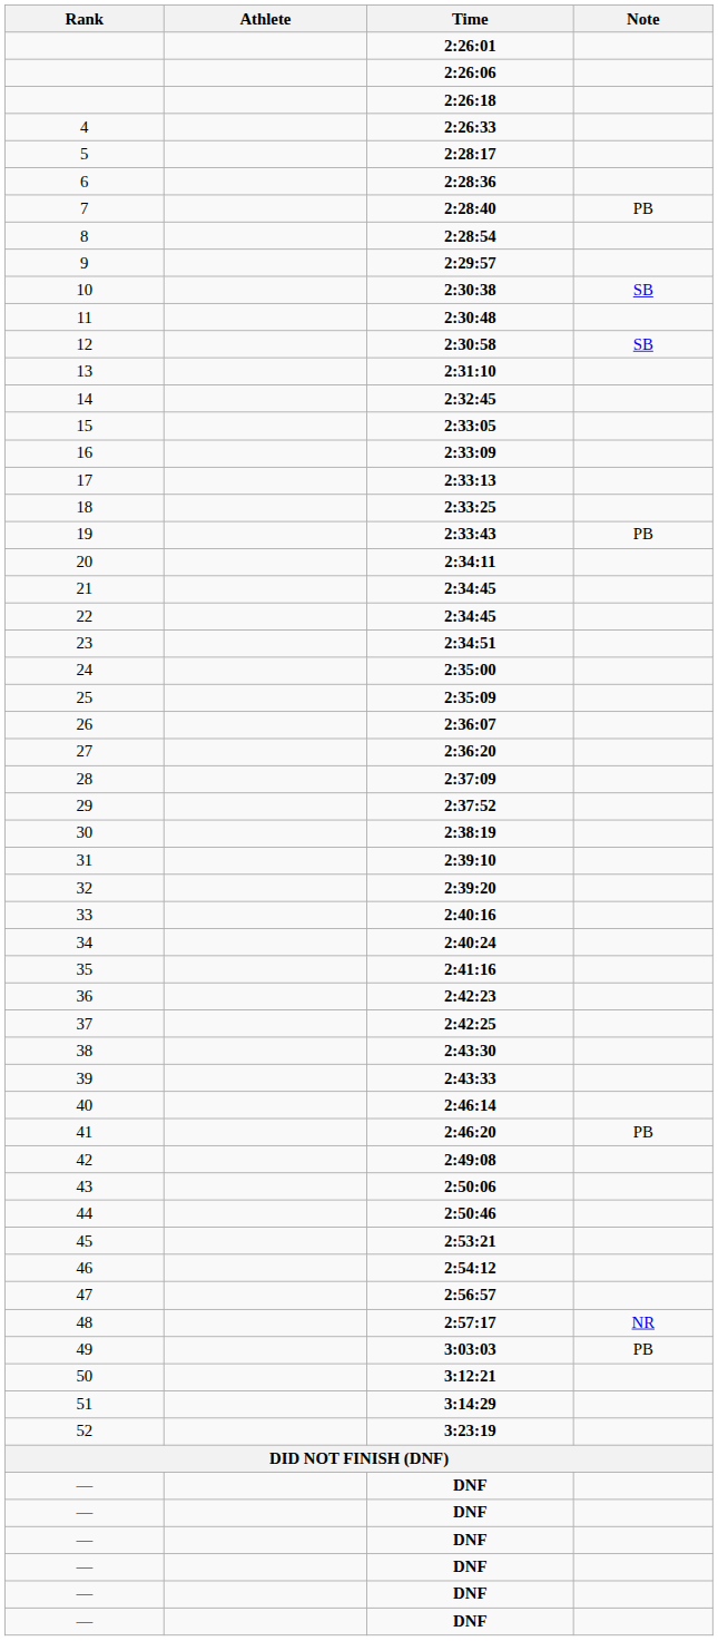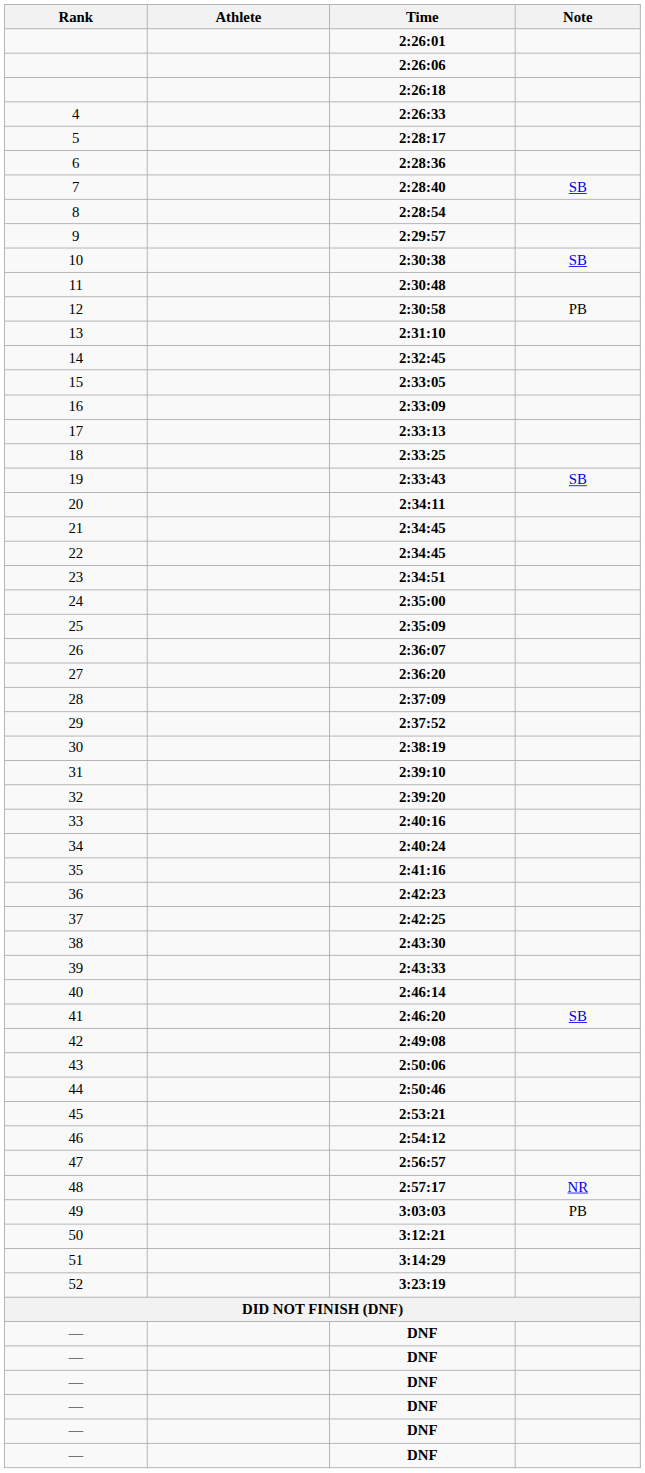 <table class="wikitable" style=" text-align:center; font-size:110%;" width="60%">
 <tr>
 <th>Rank</th>
 <th>Athlete</th>
 <th>Time</th>
 <th>Note</th>
 </tr>
 <tr>
 <td></td>
 <td align=left></td>
 <td><strong>2:26:01</strong></td>
 <td></td>
 </tr>
 <tr>
 <td></td>
 <td align=left></td>
 <td><strong>2:26:06</strong></td>
 <td></td>
 </tr>
 <tr>
 <td></td>
 <td align=left></td>
 <td><strong>2:26:18</strong></td>
 <td></td>
 </tr>
 <tr>
 <td>4</td>
 <td align=left></td>
 <td><strong>2:26:33</strong></td>
 <td></td>
 </tr>
 <tr>
 <td>5</td>
 <td align=left></td>
 <td><strong>2:28:17</strong></td>
 <td></td>
 </tr>
 <tr>
 <td>6</td>
 <td align=left></td>
 <td><strong>2:28:36</strong></td>
 <td></td>
 </tr>
 <tr>
 <td>7</td>
 <td align=left></td>
 <td><strong>2:28:40</strong></td>
-<td>PB</td>
+<td><a href='#'>SB</a></td>
 </tr>
 <tr>
 <td>8</td>
 <td align=left></td>
 <td><strong>2:28:54</strong></td>
 <td></td>
 </tr>
 <tr>
 <td>9</td>
 <td align=left></td>
 <td><strong>2:29:57</strong></td>
 <td></td>
 </tr>
 <tr>
 <td>10</td>
 <td align=left></td>
 <td><strong>2:30:38</strong></td>
 <td><a href='#'>SB</a></td>
 </tr>
 <tr>
 <td>11</td>
 <td align=left></td>
 <td><strong>2:30:48</strong></td>
 <td></td>
 </tr>
 <tr>
 <td>12</td>
 <td align=left></td>
 <td><strong>2:30:58</strong></td>
-<td><a href='#'>SB</a></td>
+<td>PB</td>
 </tr>
 <tr>
 <td>13</td>
 <td align=left></td>
 <td><strong>2:31:10</strong></td>
 <td></td>
 </tr>
 <tr>
 <td>14</td>
 <td align=left></td>
 <td><strong>2:32:45</strong></td>
 <td></td>
 </tr>
 <tr>
 <td>15</td>
 <td align=left></td>
 <td><strong>2:33:05</strong></td>
 <td></td>
 </tr>
 <tr>
 <td>16</td>
 <td align=left></td>
 <td><strong>2:33:09</strong></td>
 <td></td>
 </tr>
 <tr>
 <td>17</td>
 <td align=left></td>
 <td><strong>2:33:13</strong></td>
 <td></td>
 </tr>
 <tr>
 <td>18</td>
 <td align=left></td>
 <td><strong>2:33:25</strong></td>
 <td></td>
 </tr>
 <tr>
 <td>19</td>
 <td align=left></td>
 <td><strong>2:33:43</strong></td>
-<td>PB</td>
+<td><a href='#'>SB</a></td>
 </tr>
 <tr>
 <td>20</td>
 <td align=left></td>
 <td><strong>2:34:11</strong></td>
 <td></td>
 </tr>
 <tr>
 <td>21</td>
 <td align=left></td>
 <td><strong>2:34:45</strong></td>
 <td></td>
 </tr>
 <tr>
 <td>22</td>
 <td align=left></td>
 <td><strong>2:34:45</strong></td>
 <td></td>
 </tr>
 <tr>
 <td>23</td>
 <td align=left></td>
 <td><strong>2:34:51</strong></td>
 <td></td>
 </tr>
 <tr>
 <td>24</td>
 <td align=left></td>
 <td><strong>2:35:00</strong></td>
 <td></td>
 </tr>
 <tr>
 <td>25</td>
 <td align=left></td>
 <td><strong>2:35:09</strong></td>
 <td></td>
 </tr>
 <tr>
 <td>26</td>
 <td align=left></td>
 <td><strong>2:36:07</strong></td>
 <td></td>
 </tr>
 <tr>
 <td>27</td>
 <td align=left></td>
 <td><strong>2:36:20</strong></td>
 <td></td>
 </tr>
 <tr>
 <td>28</td>
 <td align=left></td>
 <td><strong>2:37:09</strong></td>
 <td></td>
 </tr>
 <tr>
 <td>29</td>
 <td align=left></td>
 <td><strong>2:37:52</strong></td>
 <td></td>
 </tr>
 <tr>
 <td>30</td>
 <td align=left></td>
 <td><strong>2:38:19</strong></td>
 <td></td>
 </tr>
 <tr>
 <td>31</td>
 <td align=left></td>
 <td><strong>2:39:10</strong></td>
 <td></td>
 </tr>
 <tr>
 <td>32</td>
 <td align=left></td>
 <td><strong>2:39:20</strong></td>
 <td></td>
 </tr>
 <tr>
 <td>33</td>
 <td align=left></td>
 <td><strong>2:40:16</strong></td>
 <td></td>
 </tr>
 <tr>
 <td>34</td>
 <td align=left></td>
 <td><strong>2:40:24</strong></td>
 <td></td>
 </tr>
 <tr>
 <td>35</td>
 <td align=left></td>
 <td><strong>2:41:16</strong></td>
 <td></td>
 </tr>
 <tr>
 <td>36</td>
 <td align=left></td>
 <td><strong>2:42:23</strong></td>
 <td></td>
 </tr>
 <tr>
 <td>37</td>
 <td align=left></td>
 <td><strong>2:42:25</strong></td>
 <td></td>
 </tr>
 <tr>
 <td>38</td>
 <td align=left></td>
 <td><strong>2:43:30</strong></td>
 <td></td>
 </tr>
 <tr>
 <td>39</td>
 <td align=left></td>
 <td><strong>2:43:33</strong></td>
 <td></td>
 </tr>
 <tr>
 <td>40</td>
 <td align=left></td>
 <td><strong>2:46:14</strong></td>
 <td></td>
 </tr>
 <tr>
 <td>41</td>
 <td align=left></td>
 <td><strong>2:46:20</strong></td>
-<td>PB</td>
+<td><a href='#'>SB</a></td>
 </tr>
 <tr>
 <td>42</td>
 <td align=left></td>
 <td><strong>2:49:08</strong></td>
 <td></td>
 </tr>
 <tr>
 <td>43</td>
 <td align=left></td>
 <td><strong>2:50:06</strong></td>
 <td></td>
 </tr>
 <tr>
 <td>44</td>
 <td align=left></td>
 <td><strong>2:50:46</strong></td>
 <td></td>
 </tr>
 <tr>
 <td>45</td>
 <td align=left></td>
 <td><strong>2:53:21</strong></td>
 <td></td>
 </tr>
 <tr>
 <td>46</td>
 <td align=left></td>
 <td><strong>2:54:12</strong></td>
 <td></td>
 </tr>
 <tr>
 <td>47</td>
 <td align=left></td>
 <td><strong>2:56:57</strong></td>
 <td></td>
 </tr>
 <tr>
 <td>48</td>
 <td align=left></td>
 <td><strong>2:57:17</strong></td>
 <td><a href='#'>NR</a></td>
 </tr>
 <tr>
 <td>49</td>
 <td align=left></td>
 <td><strong>3:03:03</strong></td>
 <td>PB</td>
 </tr>
 <tr>
 <td>50</td>
 <td align=left></td>
 <td><strong>3:12:21</strong></td>
 <td></td>
 </tr>
 <tr>
 <td>51</td>
 <td align=left></td>
 <td><strong>3:14:29</strong></td>
 <td></td>
 </tr>
 <tr>
 <td>52</td>
 <td align=left></td>
 <td><strong>3:23:19</strong></td>
 <td></td>
 </tr>
 <tr>
 <th colspan="4">DID NOT FINISH (DNF)</th>
 </tr>
 <tr>
 <td>—</td>
 <td align=left></td>
 <td><strong>DNF</strong></td>
 <td></td>
 </tr>
 <tr>
 <td>—</td>
 <td align=left></td>
 <td><strong>DNF</strong></td>
 <td></td>
 </tr>
 <tr>
 <td>—</td>
 <td align=left></td>
 <td><strong>DNF</strong></td>
 <td></td>
 </tr>
 <tr>
 <td>—</td>
 <td align=left></td>
 <td><strong>DNF</strong></td>
 <td></td>
 </tr>
 <tr>
 <td>—</td>
 <td align=left></td>
 <td><strong>DNF</strong></td>
 <td></td>
 </tr>
 <tr>
 <td>—</td>
 <td align=left></td>
 <td><strong>DNF</strong></td>
 <td></td>
 </tr>
 </table>
